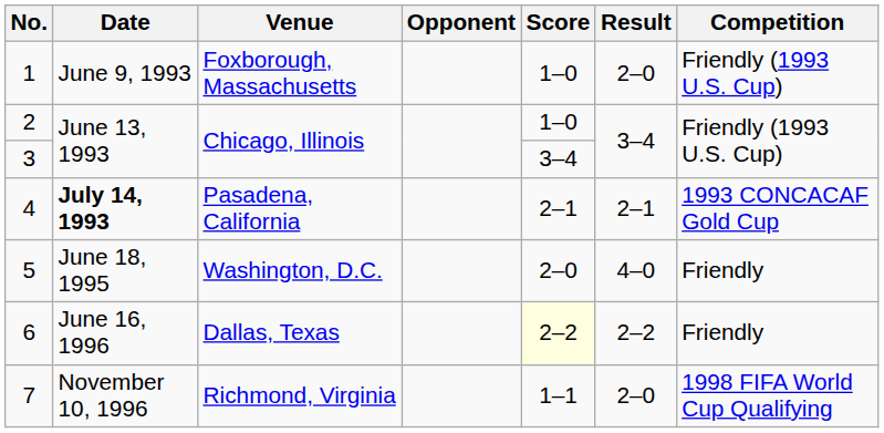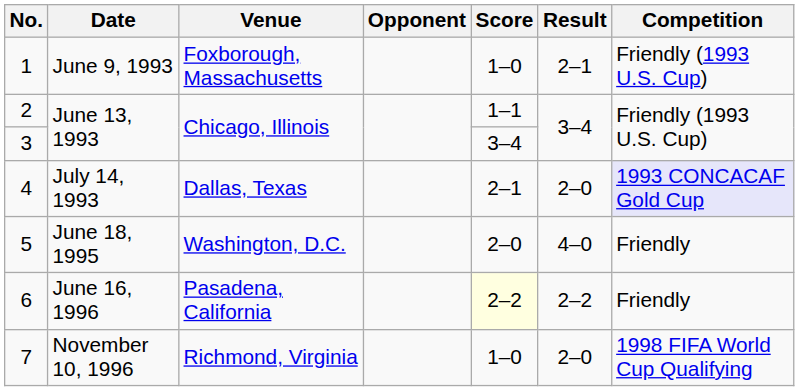 <table class="wikitable sortable">
 <tr>
 <th scope="col">No.</th>
 <th scope="col">Date</th>
 <th scope="col">Venue</th>
 <th scope="col">Opponent</th>
 <th scope="col">Score</th>
 <th scope="col">Result</th>
 <th scope="col">Competition</th>
 </tr>
 <tr>
 <td align="center">1</td>
 <td>June 9, 1993</td>
 <td><a href='#'>Foxborough, Massachusetts</a></td>
 <td></td>
 <td align="center">1–0</td>
-<td align="center">2–0</td>
+<td align="center">2–1</td>
 <td>Friendly (<a href='#'>1993 U.S. Cup</a>)</td>
 </tr>
 <tr>
 <td align="center">2</td>
 <td rowspan="2">June 13, 1993</td>
 <td rowspan="2"><a href='#'>Chicago, Illinois</a></td>
 <td rowspan="2"></td>
-<td align="center">1–0</td>
+<td align="center">1–1</td>
 <td rowspan="2" align="center">3–4</td>
 <td rowspan="2">Friendly (1993 U.S. Cup)</td>
 </tr>
 <tr>
 <td align="center">3</td>
 <td align="center">3–4</td>
 </tr>
 <tr>
 <td align="center">4</td>
-<td><strong>July 14, 1993</strong></td>
-<td><a href='#'>Pasadena, California</a></td>
+<td>July 14, 1993</td>
+<td><a href='#'>Dallas, Texas</a></td>
 <td></td>
 <td align="center">2–1</td>
-<td align="center">2–1</td>
-<td><a href='#'>1993 CONCACAF Gold Cup</a></td>
+<td align="center">2–0</td>
+<td style="background: lavender;"><a href='#'>1993 CONCACAF Gold Cup</a></td>
 </tr>
 <tr>
 <td align="center">5</td>
 <td>June 18, 1995</td>
 <td><a href='#'>Washington, D.C.</a></td>
 <td></td>
 <td align="center">2–0</td>
 <td align="center">4–0</td>
 <td>Friendly</td>
 </tr>
 <tr>
 <td align="center">6</td>
 <td>June 16, 1996</td>
-<td><a href='#'>Dallas, Texas</a></td>
+<td><a href='#'>Pasadena, California</a></td>
 <td></td>
 <td align="center" style="background: lightyellow;">2–2</td>
 <td align="center">2–2</td>
 <td>Friendly</td>
 </tr>
 <tr>
 <td align="center">7</td>
 <td>November 10, 1996</td>
 <td><a href='#'>Richmond, Virginia</a></td>
 <td></td>
-<td align="center">1–1</td>
+<td align="center">1–0</td>
 <td align="center">2–0</td>
 <td><a href='#'>1998 FIFA World Cup Qualifying</a></td>
 </tr>
 </table>
